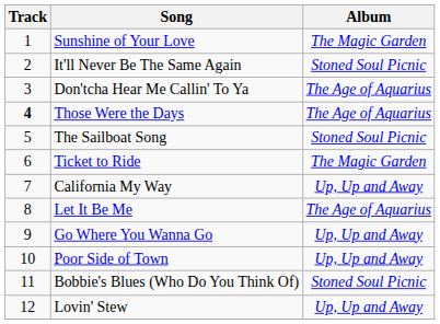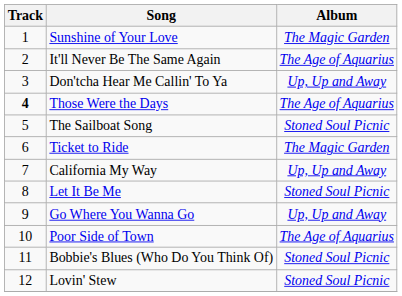 <table class="wikitable" style=text-align:center;>
 <tr>
 <th>Track</th>
 <th>Song</th>
 <th>Album</th>
 </tr>
 <tr>
 <td>1</td>
 <td align=left><a href='#'>Sunshine of Your Love</a></td>
 <td><em><a href='#'>The Magic Garden</a></em></td>
 </tr>
 <tr>
 <td>2</td>
 <td align=left>It'll Never Be The Same Again</td>
-<td><a href='#'><em>Stoned Soul Picnic</em></a></td>
+<td><a href='#'><em>The Age of Aquarius</em></a></td>
 </tr>
 <tr>
 <td>3</td>
 <td align=left>Don'tcha Hear Me Callin' To Ya</td>
-<td><a href='#'><em>The Age of Aquarius</em></a></td>
+<td><a href='#'><em>Up, Up and Away</em></a></td>
 </tr>
 <tr>
 <td><strong>4</strong></td>
 <td align=left><a href='#'>Those Were the Days</a></td>
 <td><a href='#'><em>The Age of Aquarius</em></a></td>
 </tr>
 <tr>
 <td>5</td>
 <td align=left>The Sailboat Song</td>
 <td><a href='#'><em>Stoned Soul Picnic</em></a></td>
 </tr>
 <tr>
 <td>6</td>
 <td align=left><a href='#'>Ticket to Ride</a></td>
 <td><em><a href='#'>The Magic Garden</a></em></td>
 </tr>
 <tr>
 <td>7</td>
 <td align=left>California My Way</td>
 <td><a href='#'><em>Up, Up and Away</em></a></td>
 </tr>
 <tr>
 <td>8</td>
 <td align=left><a href='#'>Let It Be Me</a></td>
-<td><a href='#'><em>The Age of Aquarius</em></a></td>
+<td><a href='#'><em>Stoned Soul Picnic</em></a></td>
 </tr>
 <tr>
 <td>9</td>
 <td align=left><a href='#'>Go Where You Wanna Go</a></td>
 <td><a href='#'><em>Up, Up and Away</em></a></td>
 </tr>
 <tr>
 <td>10</td>
 <td align=left><a href='#'>Poor Side of Town</a></td>
-<td><a href='#'><em>Up, Up and Away</em></a></td>
+<td><a href='#'><em>The Age of Aquarius</em></a></td>
 </tr>
 <tr>
 <td>11</td>
 <td align=left>Bobbie's Blues (Who Do You Think Of)</td>
 <td><a href='#'><em>Stoned Soul Picnic</em></a></td>
 </tr>
 <tr>
 <td>12</td>
 <td align=left>Lovin' Stew</td>
-<td><a href='#'><em>Up, Up and Away</em></a></td>
+<td><a href='#'><em>Stoned Soul Picnic</em></a></td>
 </tr>
 <tr>
 </tr>
 </table>
